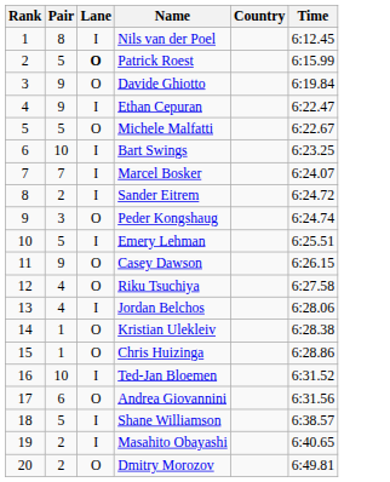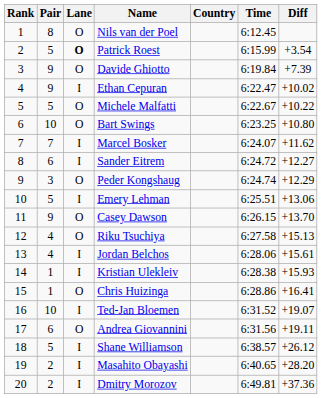 <table class="wikitable sortable" style="text-align:center">
 <tr>
 <th>Rank</th>
 <th>Pair</th>
 <th>Lane</th>
 <th>Name</th>
 <th>Country</th>
 <th>Time</th>
+<th>Diff</th>
 </tr>
 <tr>
 <td>1</td>
 <td>8</td>
-<td>I</td>
+<td>O</td>
 <td align=left><a href='#'>Nils van der Poel</a></td>
 <td align=left></td>
 <td>6:12.45</td>
+<td></td>
 </tr>
 <tr>
 <td>2</td>
 <td>5</td>
 <td><strong>O</strong></td>
 <td align=left><a href='#'>Patrick Roest</a></td>
 <td align=left></td>
 <td>6:15.99</td>
+<td>+3.54</td>
 </tr>
 <tr>
 <td>3</td>
 <td>9</td>
 <td>O</td>
 <td align=left><a href='#'>Davide Ghiotto</a></td>
 <td align=left></td>
 <td>6:19.84</td>
+<td>+7.39</td>
 </tr>
 <tr>
 <td>4</td>
 <td>9</td>
 <td>I</td>
 <td align=left><a href='#'>Ethan Cepuran</a></td>
 <td align=left></td>
 <td>6:22.47</td>
+<td>+10.02</td>
 </tr>
 <tr>
 <td>5</td>
 <td>5</td>
 <td>O</td>
 <td align=left><a href='#'>Michele Malfatti</a></td>
 <td align=left></td>
 <td>6:22.67</td>
+<td>+10.22</td>
 </tr>
 <tr>
 <td>6</td>
 <td>10</td>
-<td>I</td>
+<td>O</td>
 <td align=left><a href='#'>Bart Swings</a></td>
 <td align=left></td>
 <td>6:23.25</td>
+<td>+10.80</td>
 </tr>
 <tr>
 <td>7</td>
 <td>7</td>
 <td>I</td>
 <td align=left><a href='#'>Marcel Bosker</a></td>
 <td align=left></td>
 <td>6:24.07</td>
+<td>+11.62</td>
 </tr>
 <tr>
 <td>8</td>
-<td>2</td>
+<td>6</td>
 <td>I</td>
 <td align=left><a href='#'>Sander Eitrem</a></td>
 <td align=left></td>
 <td>6:24.72</td>
+<td>+12.27</td>
 </tr>
 <tr>
 <td>9</td>
 <td>3</td>
 <td>O</td>
 <td align=left><a href='#'>Peder Kongshaug</a></td>
 <td align=left></td>
 <td>6:24.74</td>
+<td>+12.29</td>
 </tr>
 <tr>
 <td>10</td>
 <td>5</td>
 <td>I</td>
 <td align=left><a href='#'>Emery Lehman</a></td>
 <td align=left></td>
 <td>6:25.51</td>
+<td>+13.06</td>
 </tr>
 <tr>
 <td>11</td>
 <td>9</td>
 <td>O</td>
 <td align=left><a href='#'>Casey Dawson</a></td>
 <td align=left></td>
 <td>6:26.15</td>
+<td>+13.70</td>
 </tr>
 <tr>
 <td>12</td>
 <td>4</td>
 <td>O</td>
 <td align=left><a href='#'>Riku Tsuchiya</a></td>
 <td align=left></td>
 <td>6:27.58</td>
+<td>+15.13</td>
 </tr>
 <tr>
 <td>13</td>
 <td>4</td>
 <td>I</td>
 <td align=left><a href='#'>Jordan Belchos</a></td>
 <td align=left></td>
 <td>6:28.06</td>
+<td>+15.61</td>
 </tr>
 <tr>
 <td>14</td>
 <td>1</td>
-<td>O</td>
+<td>I</td>
 <td align=left><a href='#'>Kristian Ulekleiv</a></td>
 <td align=left></td>
 <td>6:28.38</td>
+<td>+15.93</td>
 </tr>
 <tr>
 <td>15</td>
 <td>1</td>
 <td>O</td>
 <td align=left><a href='#'>Chris Huizinga</a></td>
 <td align=left></td>
 <td>6:28.86</td>
+<td>+16.41</td>
 </tr>
 <tr>
 <td>16</td>
 <td>10</td>
 <td>I</td>
 <td align=left><a href='#'>Ted-Jan Bloemen</a></td>
 <td align=left></td>
 <td>6:31.52</td>
+<td>+19.07</td>
 </tr>
 <tr>
 <td>17</td>
 <td>6</td>
 <td>O</td>
 <td align=left><a href='#'>Andrea Giovannini</a></td>
 <td align=left></td>
 <td>6:31.56</td>
+<td>+19.11</td>
 </tr>
 <tr>
 <td>18</td>
 <td>5</td>
 <td>I</td>
 <td align=left><a href='#'>Shane Williamson</a></td>
 <td align=left></td>
 <td>6:38.57</td>
+<td>+26.12</td>
 </tr>
 <tr>
 <td>19</td>
 <td>2</td>
 <td>I</td>
 <td align=left><a href='#'>Masahito Obayashi</a></td>
 <td align=left></td>
 <td>6:40.65</td>
+<td>+28.20</td>
 </tr>
 <tr>
 <td>20</td>
 <td>2</td>
-<td>O</td>
+<td>I</td>
 <td align=left><a href='#'>Dmitry Morozov</a></td>
 <td align=left></td>
 <td>6:49.81</td>
+<td>+37.36</td>
 </tr>
 </table>
